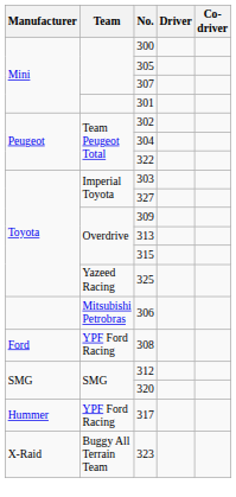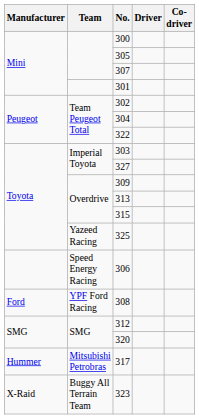 <table class="wikitable" style="font-size:85%; ; width:15%">
 <tr>
 <th>Manufacturer</th>
 <th>Team</th>
 <th>No.</th>
 <th>Driver</th>
 <th>Co-driver</th>
 </tr>
 <tr>
 <td rowspan=4> <a href='#'>Mini</a></td>
 <td rowspan=3></td>
 <td>300</td>
 <td></td>
 <td></td>
 </tr>
 <tr>
 <td>305</td>
 <td></td>
 <td></td>
 </tr>
 <tr>
 <td>307</td>
 <td></td>
 <td></td>
 </tr>
 <tr>
 <td></td>
 <td>301</td>
 <td></td>
 <td></td>
 </tr>
 <tr>
 <td rowspan=3> <a href='#'>Peugeot</a></td>
 <td rowspan=3>Team <a href='#'>Peugeot</a> <a href='#'>Total</a></td>
 <td>302</td>
 <td></td>
 <td></td>
 </tr>
 <tr>
 <td>304</td>
 <td></td>
 <td></td>
 </tr>
 <tr>
 <td>322</td>
 <td></td>
 <td></td>
 </tr>
 <tr>
 <td rowspan=6> <a href='#'>Toyota</a></td>
 <td rowspan=2>Imperial Toyota</td>
 <td>303</td>
 <td></td>
 <td></td>
 </tr>
 <tr>
 <td>327</td>
 <td></td>
 <td></td>
 </tr>
 <tr>
 <td rowspan=3>Overdrive</td>
 <td>309</td>
 <td></td>
 <td></td>
 </tr>
 <tr>
 <td>313</td>
 <td></td>
 <td></td>
 </tr>
 <tr>
 <td>315</td>
 <td></td>
 <td></td>
 </tr>
 <tr>
 <td>Yazeed Racing</td>
 <td>325</td>
 <td></td>
 <td></td>
 </tr>
 <tr>
 <td></td>
-<td><a href='#'>Mitsubishi</a> <a href='#'>Petrobras</a></td>
+<td>Speed Energy Racing</td>
 <td>306</td>
 <td></td>
 <td></td>
 </tr>
 <tr>
 <td> <a href='#'>Ford</a></td>
 <td><a href='#'>YPF</a> Ford Racing</td>
 <td>308</td>
 <td></td>
 <td></td>
 </tr>
 <tr>
 <td rowspan=2> SMG</td>
 <td rowspan=2>SMG</td>
 <td>312</td>
 <td></td>
 <td></td>
 </tr>
 <tr>
 <td>320</td>
 <td></td>
 <td></td>
 </tr>
 <tr>
 <td> <a href='#'>Hummer</a></td>
-<td><a href='#'>YPF</a> Ford Racing</td>
+<td><a href='#'>Mitsubishi</a> <a href='#'>Petrobras</a></td>
 <td>317</td>
 <td></td>
 <td></td>
 </tr>
 <tr>
 <td> X-Raid</td>
 <td>Buggy All Terrain Team</td>
 <td>323</td>
 <td></td>
 <td></td>
 </tr>
 </table>
